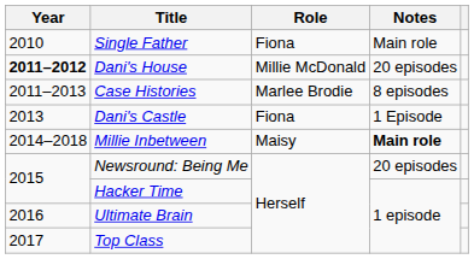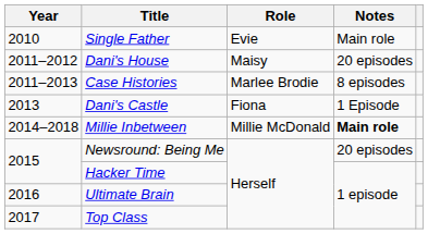 <table class="wikitable sortable">
 <tr>
 <th>Year</th>
 <th>Title</th>
 <th>Role</th>
 <th>Notes</th>
 <th></th>
 </tr>
 <tr>
 <td>2010</td>
 <td><em><a href='#'>Single Father</a></em></td>
-<td>Fiona</td>
+<td>Evie</td>
 <td>Main role</td>
 <td></td>
 </tr>
 <tr>
-<td><strong>2011–2012</strong></td>
+<td>2011–2012</td>
 <td><em><a href='#'>Dani's House</a></em></td>
-<td>Millie McDonald</td>
+<td>Maisy</td>
 <td>20 episodes</td>
 <td></td>
 </tr>
 <tr>
 <td>2011–2013</td>
 <td><em><a href='#'>Case Histories</a></em></td>
 <td>Marlee Brodie</td>
 <td>8 episodes</td>
 <td></td>
 </tr>
 <tr>
 <td>2013</td>
 <td><em><a href='#'>Dani's Castle</a></em></td>
 <td>Fiona</td>
 <td>1 Episode</td>
 <td></td>
 </tr>
 <tr>
 <td>2014–2018</td>
 <td><em><a href='#'>Millie Inbetween</a></em></td>
-<td>Maisy</td>
+<td>Millie McDonald</td>
 <td><strong>Main role</strong></td>
 <td></td>
 </tr>
 <tr>
 <td rowspan="2">2015</td>
 <td><em>Newsround: Being Me</em></td>
 <td rowspan=4>Herself</td>
 <td>20 episodes</td>
 <td></td>
 </tr>
 <tr>
 <td><em><a href='#'>Hacker Time</a></em></td>
 <td rowspan=3>1 episode</td>
 <td></td>
 </tr>
 <tr>
 <td>2016</td>
 <td><em><a href='#'>Ultimate Brain</a></em></td>
 <td></td>
 </tr>
 <tr>
 <td>2017</td>
 <td><em><a href='#'>Top Class</a></em></td>
 <td></td>
 </tr>
 </table>
